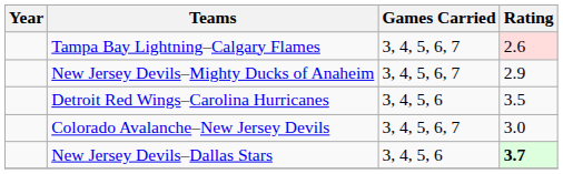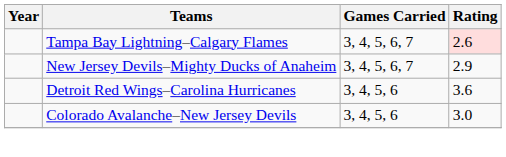 <table class="wikitable">
 <tr>
 <th>Year</th>
 <th>Teams</th>
 <th>Games Carried</th>
 <th>Rating</th>
 </tr>
 <tr>
 <td></td>
 <td><a href='#'>Tampa Bay Lightning</a>–<a href='#'>Calgary Flames</a></td>
 <td>3, 4, 5, 6, 7</td>
 <td bgcolor="#ffdddd">2.6</td>
 </tr>
 <tr>
 <td></td>
 <td><a href='#'>New Jersey Devils</a>–<a href='#'>Mighty Ducks of Anaheim</a></td>
 <td>3, 4, 5, 6, 7</td>
 <td>2.9</td>
 </tr>
 <tr>
 <td></td>
 <td><a href='#'>Detroit Red Wings</a>–<a href='#'>Carolina Hurricanes</a></td>
 <td>3, 4, 5, 6</td>
-<td>3.5</td>
+<td>3.6</td>
 </tr>
 <tr>
 <td></td>
 <td><a href='#'>Colorado Avalanche</a>–<a href='#'>New Jersey Devils</a></td>
-<td>3, 4, 5, 6, 7</td>
+<td>3, 4, 5, 6</td>
 <td>3.0</td>
-</tr>
-<tr>
-<td></td>
-<td><a href='#'>New Jersey Devils</a>–<a href='#'>Dallas Stars</a></td>
-<td>3, 4, 5, 6</td>
-<td bgcolor="#ddffdd"><strong>3.7</strong></td>
 </tr>
 <tr>
 </tr>
 </table>
